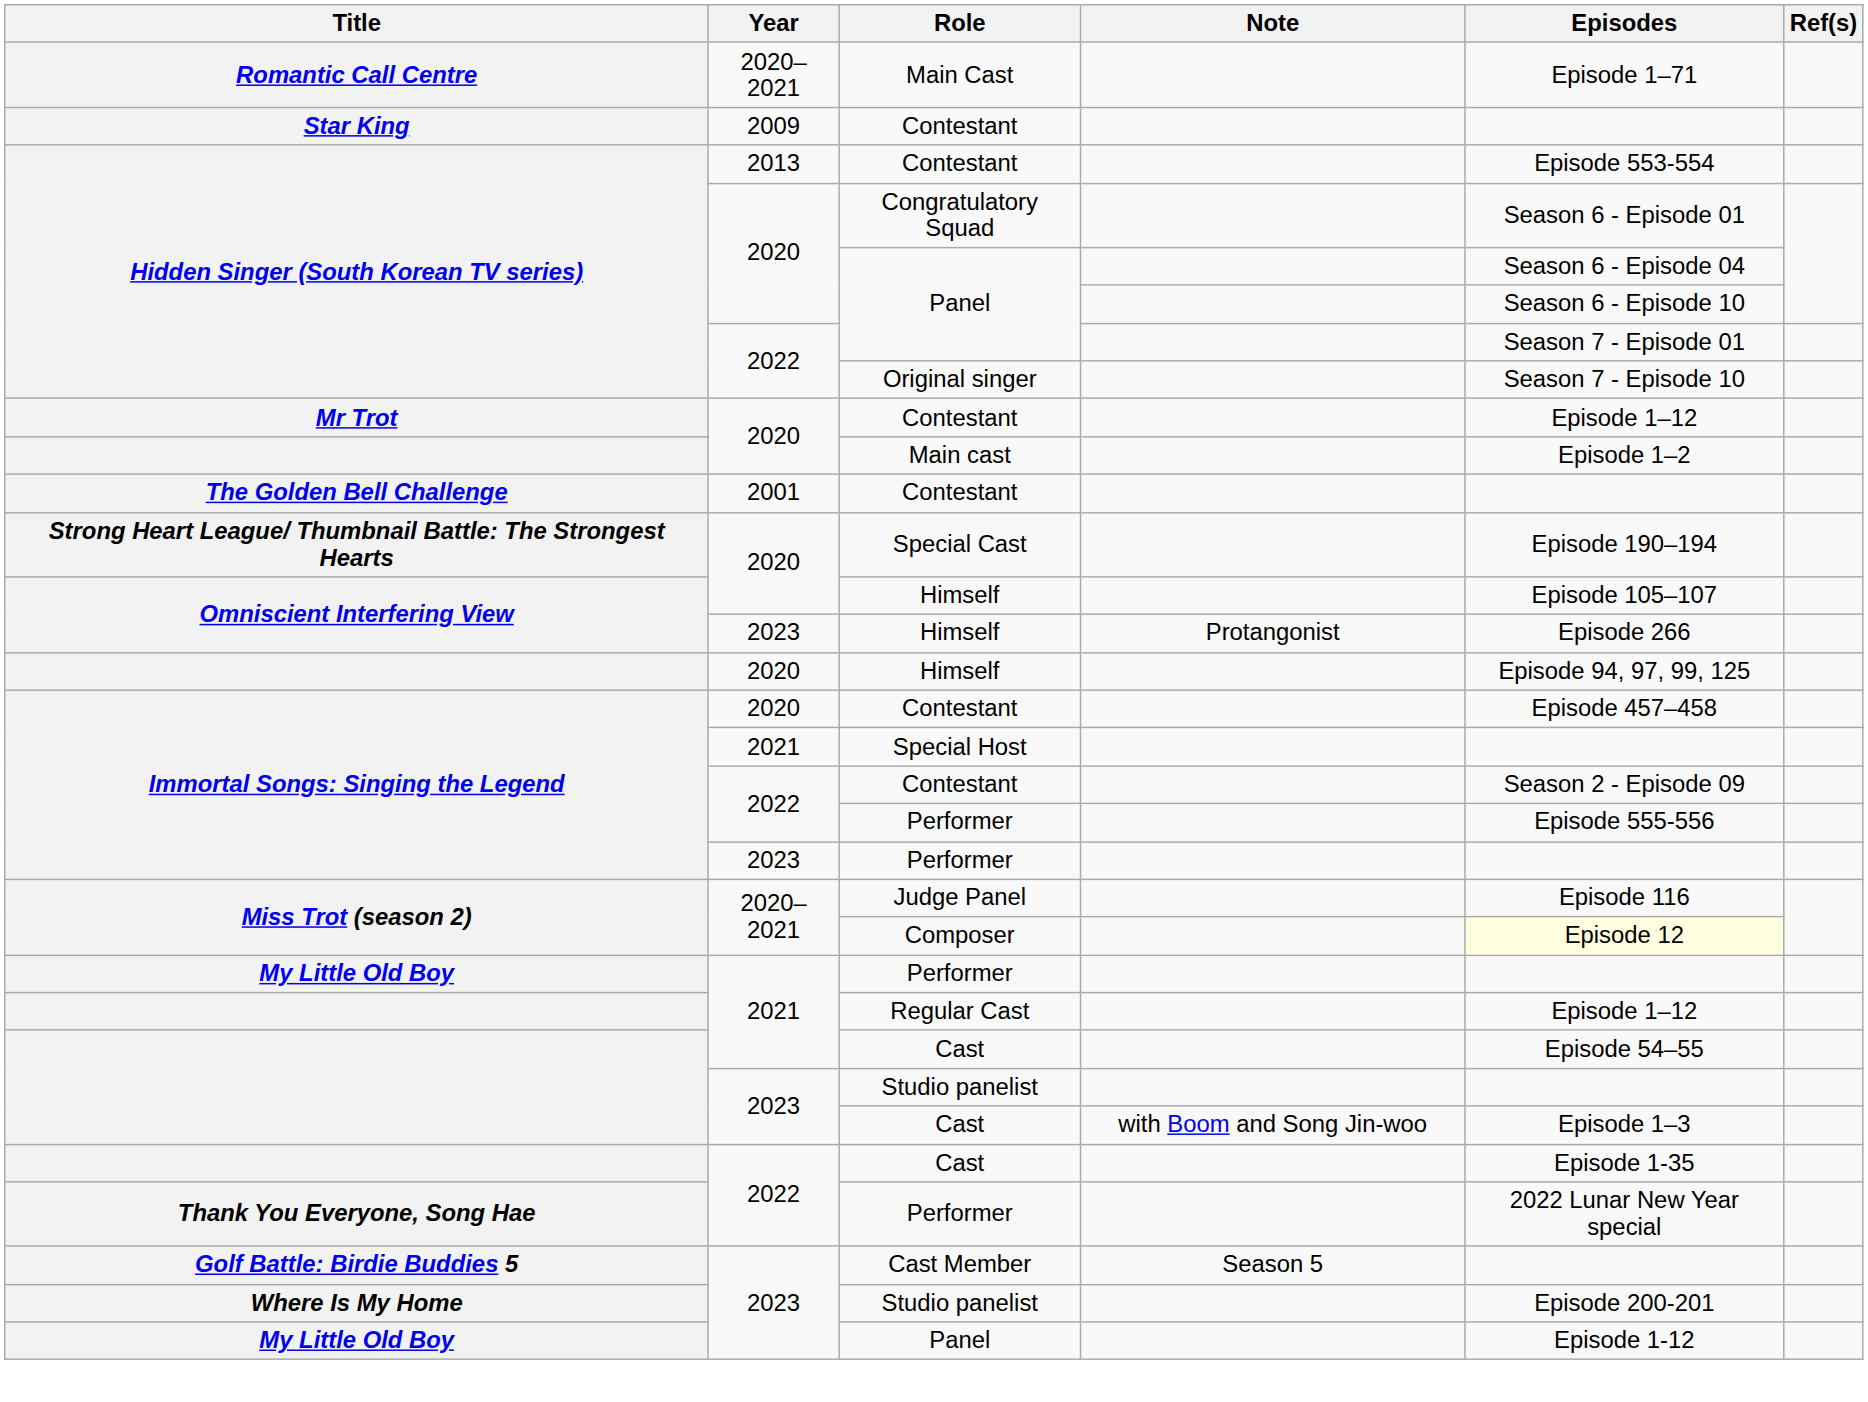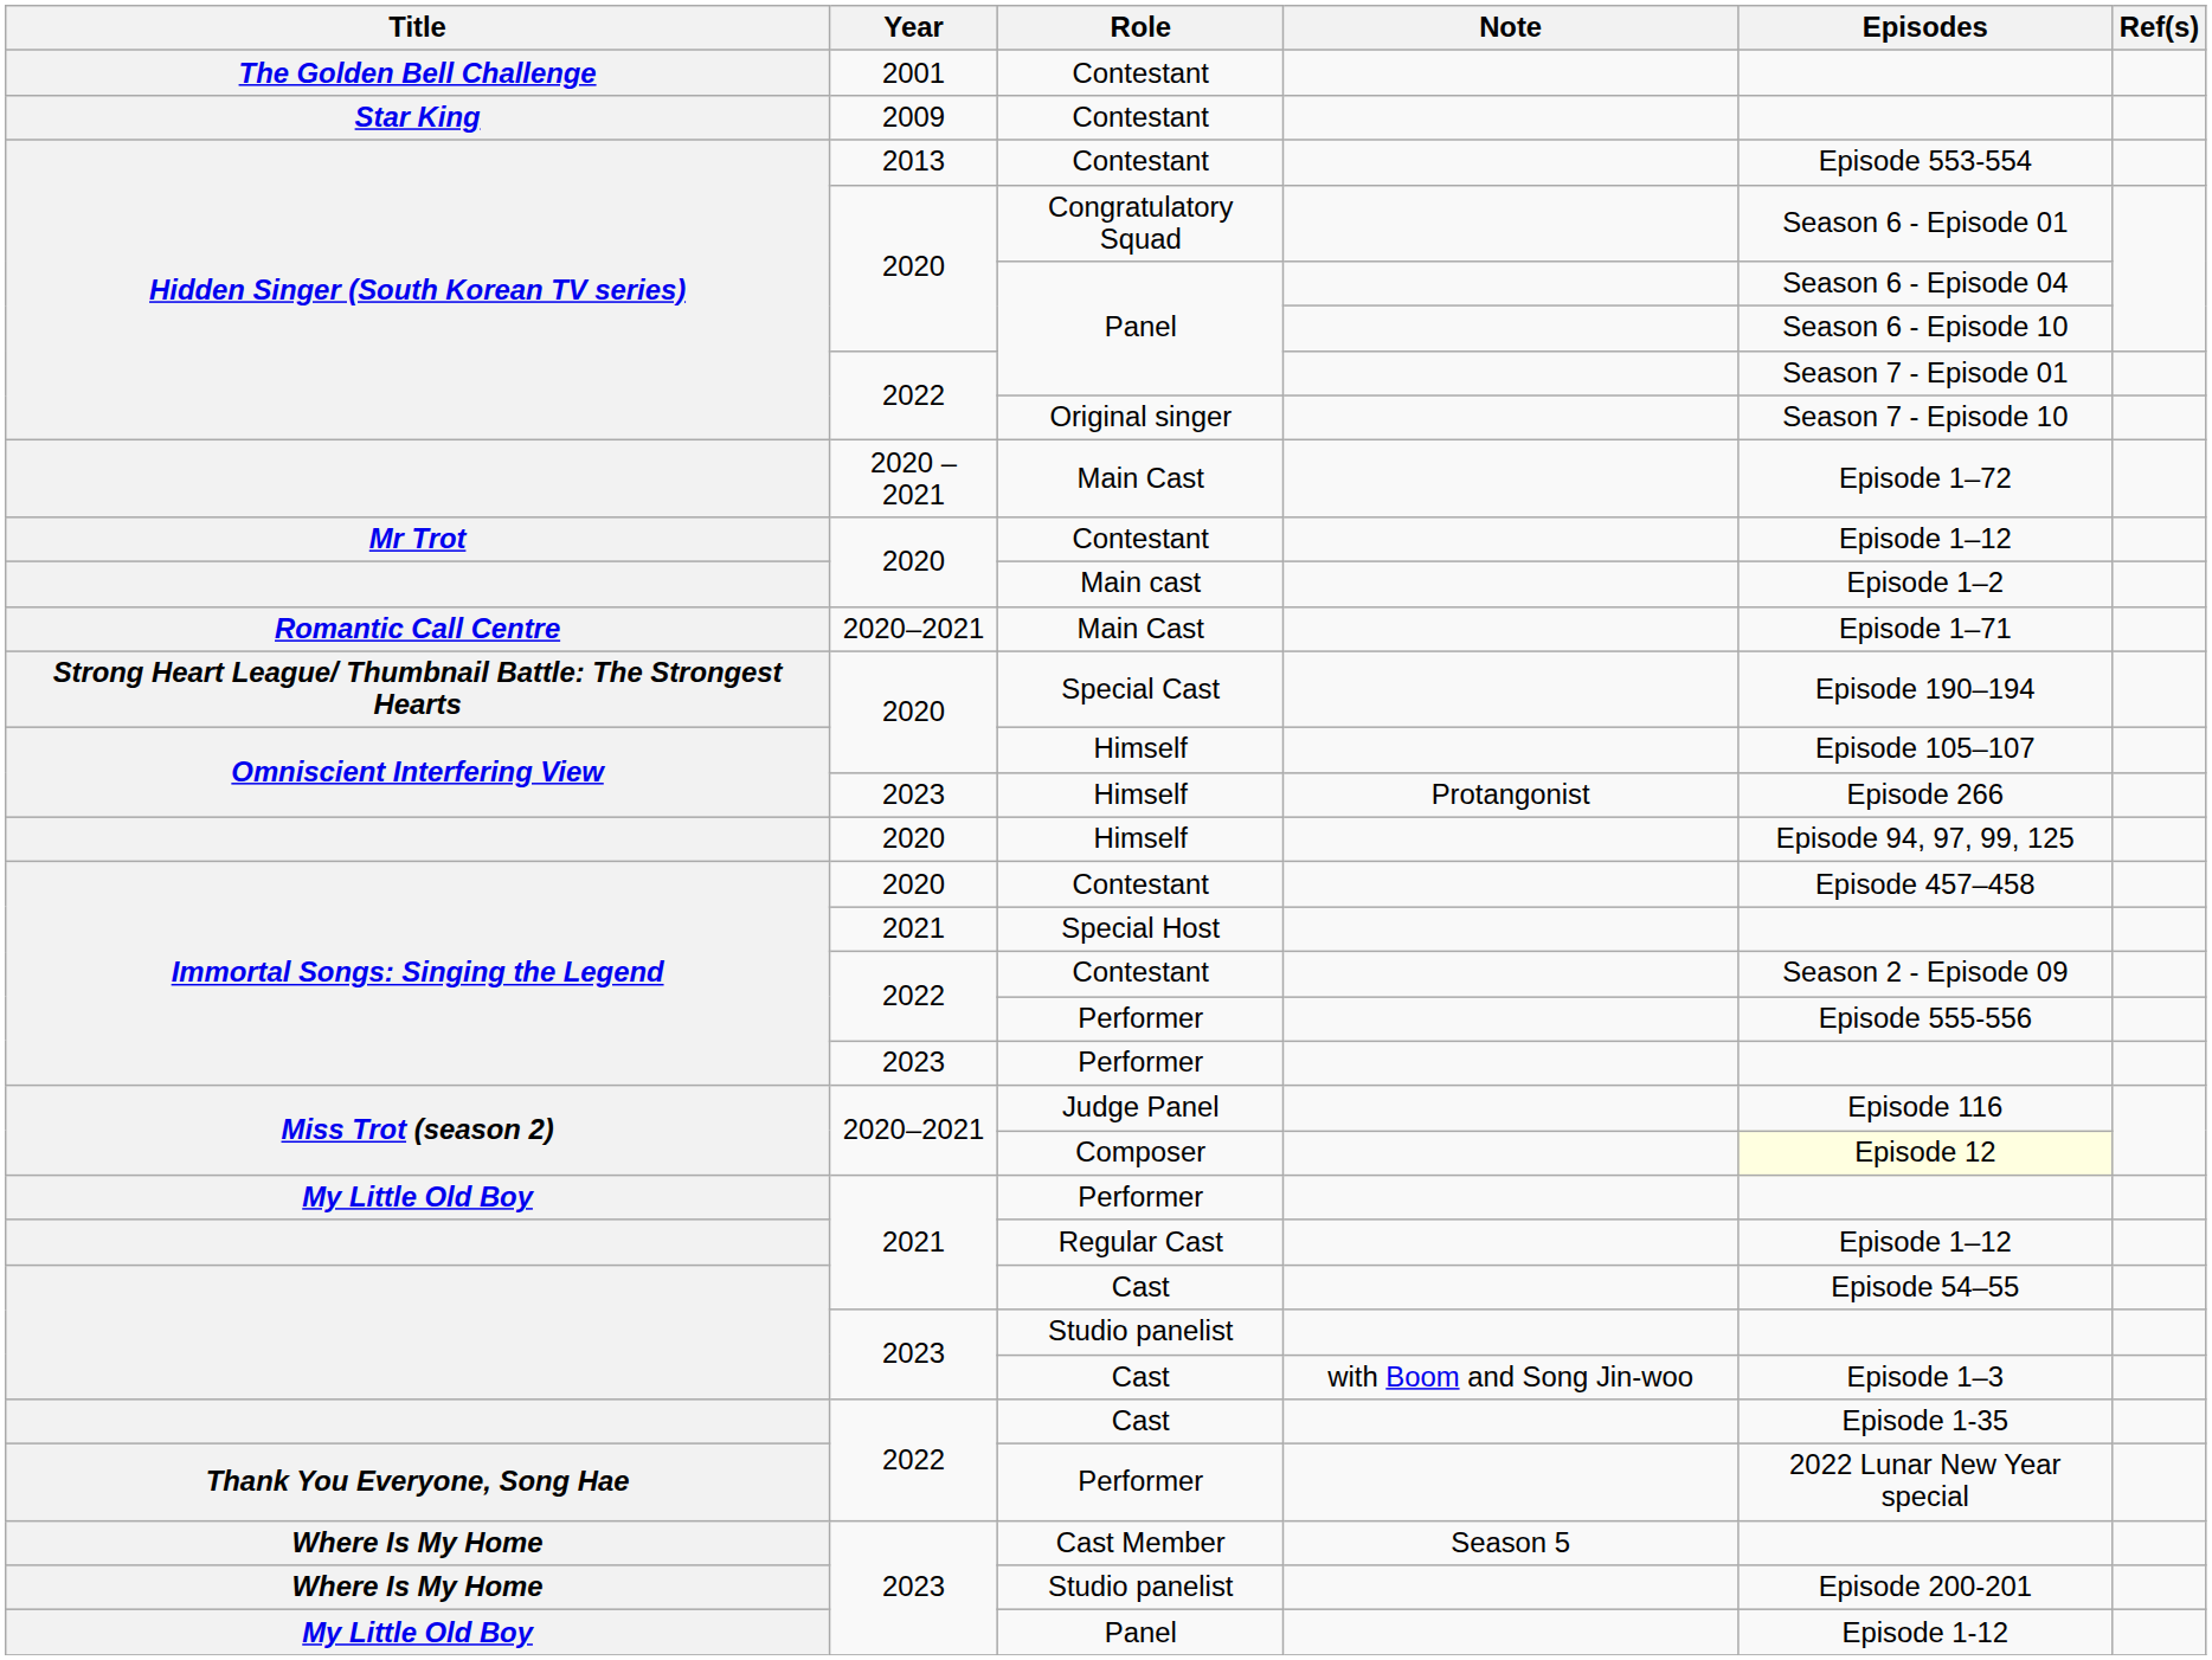 <table class="wikitable sortable plainrowheaders" style="text-align:center;" border="1">
 <tr>
 <th scope="col">Title</th>
 <th scope="col">Year</th>
 <th scope="col">Role</th>
 <th scope="col" width="250">Note</th>
 <th scope="col">Episodes</th>
 <th scope="col">Ref(s)</th>
 </tr>
 <tr>
-<th scope="row"><em><a href='#'>Romantic Call Centre</a></em></th>
-<td>2020–2021</td>
-<td>Main Cast</td>
+<th scope="row"><em><a href='#'>The Golden Bell Challenge</a></em></th>
+<td>2001</td>
+<td>Contestant</td>
 <td></td>
-<td>Episode 1–71</td>
+<td></td>
 <td></td>
 </tr>
 <tr>
 <th scope="row"><em><a href='#'>Star King</a></em></th>
 <td>2009</td>
 <td>Contestant</td>
 <td></td>
 <td></td>
 <td></td>
 </tr>
 <tr>
 <th rowspan="6" scope="row"><em><a href='#'>Hidden Singer (South Korean TV series)</a></em></th>
 <td>2013</td>
 <td>Contestant</td>
 <td></td>
 <td>Episode 553-554</td>
 <td></td>
 </tr>
 <tr>
 <td rowspan="3">2020</td>
 <td>Congratulatory Squad</td>
 <td></td>
 <td>Season 6 - Episode 01</td>
 <td rowspan="3"></td>
 </tr>
 <tr>
 <td rowspan="3">Panel</td>
 <td></td>
 <td>Season 6 - Episode 04</td>
 </tr>
 <tr>
 <td></td>
 <td>Season 6 - Episode 10</td>
 </tr>
 <tr>
 <td rowspan="2">2022</td>
 <td></td>
 <td>Season 7 - Episode 01</td>
 <td></td>
 </tr>
 <tr>
 <td>Original singer</td>
 <td></td>
 <td>Season 7 - Episode 10</td>
 <td></td>
 </tr>
 <tr>
+<th scope=row><em></em></th>
+<td style="text-align:center;">2020 – 2021</td>
+<td>Main Cast</td>
+<td></td>
+<td>Episode 1–72</td>
+<td></td>
+</tr>
+<tr>
 <th scope="row"><em><a href='#'>Mr Trot</a></em></th>
 <td rowspan="2" style="text-align:center;">2020</td>
 <td>Contestant</td>
 <td></td>
 <td>Episode 1–12</td>
 <td></td>
 </tr>
 <tr>
 <th scope="row"><em></em></th>
 <td>Main cast</td>
 <td></td>
 <td>Episode 1–2</td>
 <td></td>
 </tr>
 <tr>
-<th scope="row"><em><a href='#'>The Golden Bell Challenge</a></em></th>
-<td>2001</td>
-<td>Contestant</td>
+<th scope="row"><em><a href='#'>Romantic Call Centre</a></em></th>
+<td>2020–2021</td>
+<td>Main Cast</td>
 <td></td>
-<td></td>
+<td>Episode 1–71</td>
 <td></td>
 </tr>
 <tr>
 <th scope="row"><em>Strong Heart League/ Thumbnail Battle: The Strongest Hearts</em></th>
 <td rowspan="2">2020</td>
 <td>Special Cast</td>
 <td></td>
 <td>Episode 190–194</td>
 <td></td>
 </tr>
 <tr>
 <th rowspan="2" scope="row"><em><a href='#'>Omniscient Interfering View</a></em></th>
 <td>Himself</td>
 <td></td>
 <td>Episode 105–107</td>
 <td></td>
 </tr>
 <tr>
 <td>2023</td>
 <td>Himself</td>
 <td>Protangonist</td>
 <td>Episode 266</td>
 <td></td>
 </tr>
 <tr>
 <th scope="row"><em></em></th>
 <td>2020</td>
 <td>Himself</td>
 <td></td>
 <td>Episode 94, 97, 99, 125</td>
 <td></td>
 </tr>
 <tr>
 <th rowspan="5" scope="row"><em><a href='#'>Immortal Songs: Singing the Legend</a></em></th>
 <td>2020</td>
 <td>Contestant</td>
 <td></td>
 <td>Episode 457–458</td>
 <td></td>
 </tr>
 <tr>
 <td>2021</td>
 <td>Special Host</td>
 <td></td>
 <td></td>
 <td></td>
 </tr>
 <tr>
 <td rowspan="2">2022</td>
 <td>Contestant</td>
 <td></td>
 <td>Season 2 - Episode 09</td>
 <td></td>
 </tr>
 <tr>
 <td>Performer</td>
 <td></td>
 <td>Episode 555-556</td>
 <td></td>
 </tr>
 <tr>
 <td>2023</td>
 <td>Performer</td>
 <td></td>
 <td></td>
 <td></td>
 </tr>
 <tr>
 <th scope="row" rowspan="2"><em><a href='#'>Miss Trot</a> (season 2)</em></th>
 <td rowspan="2">2020–2021</td>
 <td>Judge Panel</td>
 <td></td>
 <td>Episode 116</td>
 <td rowspan="2"></td>
 </tr>
 <tr>
 <td>Composer</td>
 <td></td>
 <td style="background: lightyellow;">Episode 12</td>
 </tr>
 <tr>
 <th scope="row"><em><a href='#'>My Little Old Boy</a></em></th>
 <td rowspan="3">2021</td>
 <td>Performer</td>
 <td></td>
 <td></td>
 <td></td>
 </tr>
 <tr>
 <th scope="row"><em></em></th>
 <td>Regular Cast</td>
 <td></td>
 <td>Episode 1–12</td>
 <td></td>
 </tr>
 <tr>
 <th rowspan="3" scope="row"><em></em></th>
 <td>Cast</td>
 <td></td>
 <td>Episode 54–55</td>
 <td></td>
 </tr>
 <tr>
 <td rowspan="2">2023</td>
 <td>Studio panelist</td>
 <td></td>
 <td></td>
 <td></td>
 </tr>
 <tr>
 <td>Cast</td>
 <td>with <a href='#'>Boom</a> and Song Jin-woo</td>
 <td>Episode 1–3</td>
 <td></td>
 </tr>
 <tr>
 <th scope="row"><em></em></th>
 <td rowspan="2">2022</td>
 <td>Cast</td>
 <td></td>
 <td>Episode 1-35</td>
 <td></td>
 </tr>
 <tr>
 <th scope="row"><em>Thank You Everyone, Song Hae</em></th>
 <td>Performer</td>
 <td></td>
 <td>2022 Lunar New Year special</td>
 <td></td>
 </tr>
 <tr>
-<th scope="row"><em><a href='#'>Golf Battle: Birdie Buddies</a> 5</em></th>
+<th scope="row"><em>Where Is My Home</em></th>
 <td rowspan="3">2023</td>
 <td>Cast Member</td>
 <td>Season 5</td>
 <td></td>
 <td></td>
 </tr>
 <tr>
 <th scope="row"><em>Where Is My Home</em></th>
 <td>Studio panelist</td>
 <td></td>
 <td>Episode 200-201</td>
 <td></td>
 </tr>
 <tr>
 <th scope="row"><em><a href='#'>My Little Old Boy</a></em></th>
 <td>Panel</td>
 <td></td>
 <td>Episode 1-12</td>
 <td></td>
 </tr>
 </table>
